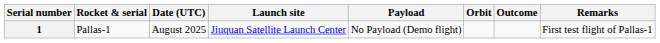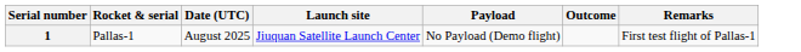 <table class="wikitable">
 <tr>
 <th>Serial number</th>
 <th>Rocket & serial</th>
 <th>Date (UTC)</th>
 <th>Launch site</th>
 <th>Payload</th>
-<th>Orbit</th>
 <th>Outcome</th>
 <th>Remarks</th>
 </tr>
 <tr>
 <th>1</th>
 <td>Pallas-1</td>
 <td data-sort-value="August 2025"> August 2025</td>
 <td><a href='#'>Jiuquan Satellite Launch Center</a></td>
 <td>No Payload (Demo flight)</td>
 <td></td>
-<td></td>
 <td>First test flight of Pallas-1</td>
 </tr>
 </table>
